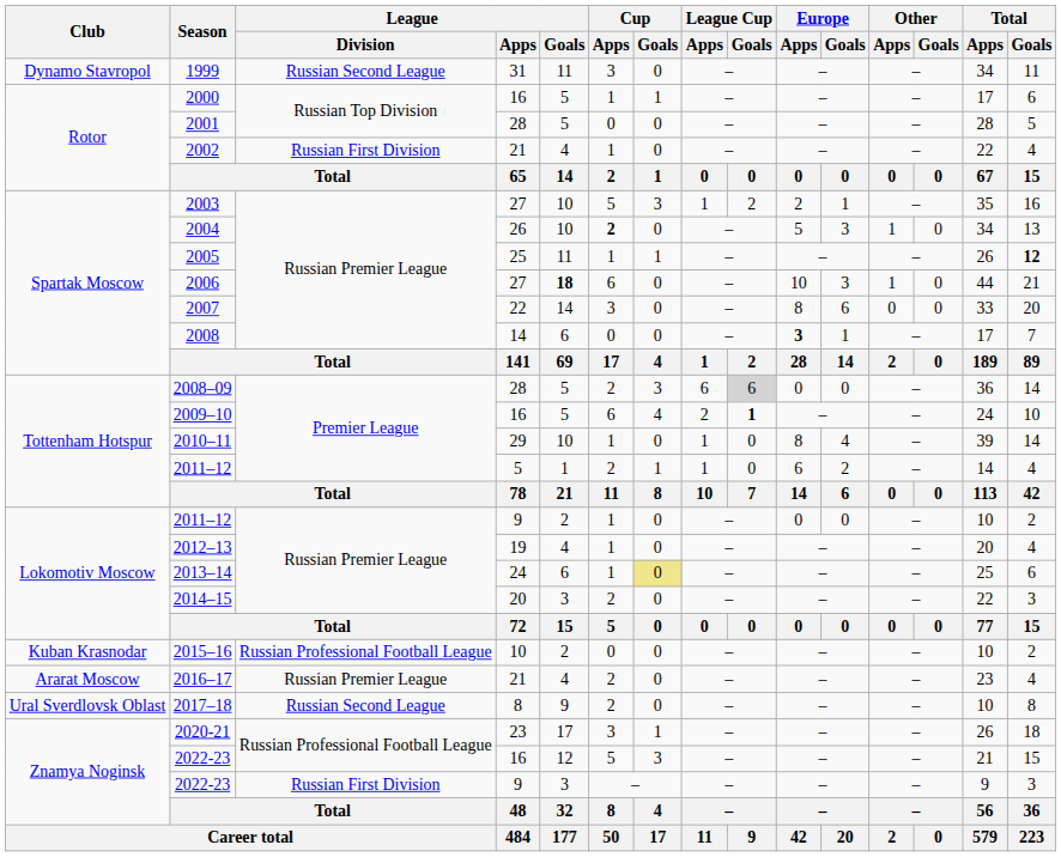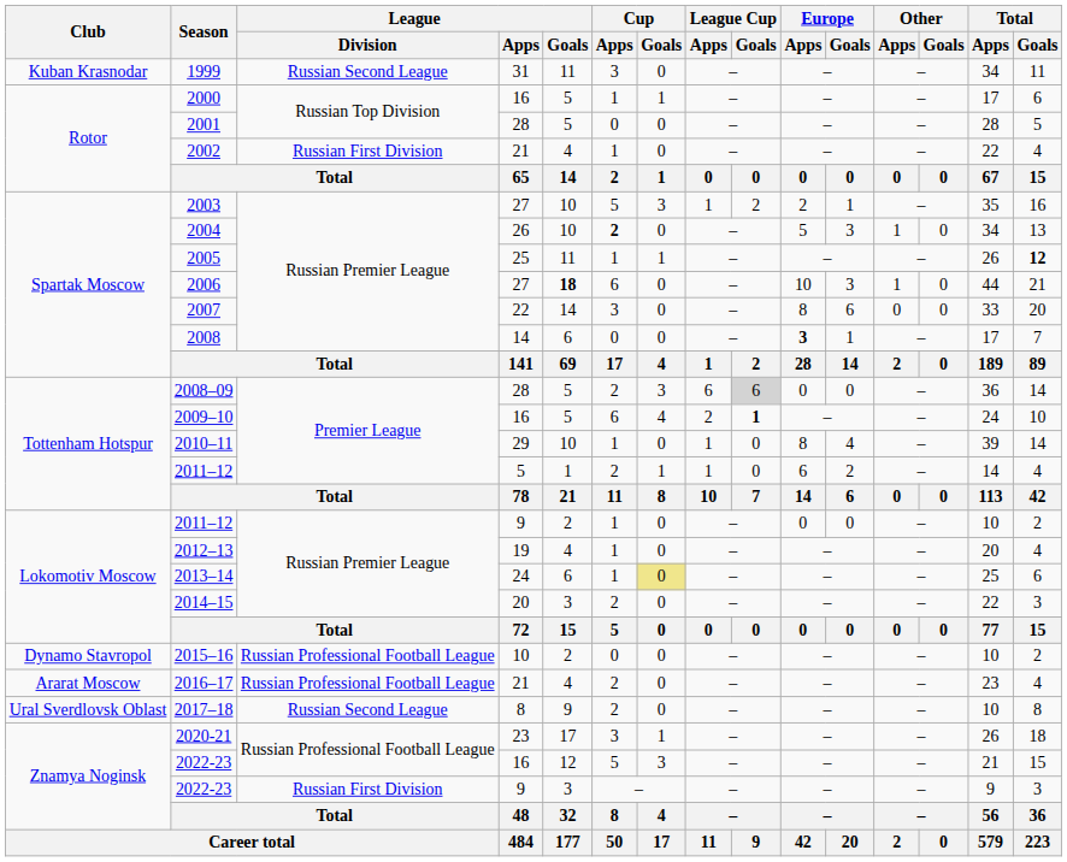 <table class="wikitable" style="text-align:center">
 <tr>
 <th rowspan="2">Club</th>
 <th rowspan="2">Season</th>
 <th colspan="3">League</th>
 <th colspan="2">Cup</th>
 <th colspan="2">League Cup</th>
 <th colspan="2"><a href='#'>Europe</a></th>
 <th colspan="2">Other</th>
 <th colspan="2">Total</th>
 </tr>
 <tr>
 <th>Division</th>
 <th>Apps</th>
 <th>Goals</th>
 <th>Apps</th>
 <th>Goals</th>
 <th>Apps</th>
 <th>Goals</th>
 <th>Apps</th>
 <th>Goals</th>
 <th>Apps</th>
 <th>Goals</th>
 <th>Apps</th>
 <th>Goals</th>
 </tr>
 <tr>
-<td><a href='#'>Dynamo Stavropol</a></td>
+<td><a href='#'>Kuban Krasnodar</a></td>
 <td><a href='#'>1999</a></td>
 <td><a href='#'>Russian Second League</a></td>
 <td>31</td>
 <td>11</td>
 <td>3</td>
 <td>0</td>
 <td colspan="2">–</td>
 <td colspan="2">–</td>
 <td colspan="2">–</td>
 <td>34</td>
 <td>11</td>
 </tr>
 <tr>
 <td rowspan="4"><a href='#'>Rotor</a></td>
 <td><a href='#'>2000</a></td>
 <td rowspan="2">Russian Top Division</td>
 <td>16</td>
 <td>5</td>
 <td>1</td>
 <td>1</td>
 <td colspan="2">–</td>
 <td colspan="2">–</td>
 <td colspan="2">–</td>
 <td>17</td>
 <td>6</td>
 </tr>
 <tr>
 <td><a href='#'>2001</a></td>
 <td>28</td>
 <td>5</td>
 <td>0</td>
 <td>0</td>
 <td colspan="2">–</td>
 <td colspan="2">–</td>
 <td colspan="2">–</td>
 <td>28</td>
 <td>5</td>
 </tr>
 <tr>
 <td><a href='#'>2002</a></td>
 <td><a href='#'>Russian First Division</a></td>
 <td>21</td>
 <td>4</td>
 <td>1</td>
 <td>0</td>
 <td colspan="2">–</td>
 <td colspan="2">–</td>
 <td colspan="2">–</td>
 <td>22</td>
 <td>4</td>
 </tr>
 <tr>
 <th colspan="2">Total</th>
 <th>65</th>
 <th>14</th>
 <th>2</th>
 <th>1</th>
 <th>0</th>
 <th>0</th>
 <th>0</th>
 <th>0</th>
 <th>0</th>
 <th>0</th>
 <th>67</th>
 <th>15</th>
 </tr>
 <tr>
 <td rowspan="7"><a href='#'>Spartak Moscow</a></td>
 <td><a href='#'>2003</a></td>
 <td rowspan="6">Russian Premier League</td>
 <td>27</td>
 <td>10</td>
 <td>5</td>
 <td>3</td>
 <td>1</td>
 <td>2</td>
 <td>2</td>
 <td>1</td>
 <td colspan="2">–</td>
 <td>35</td>
 <td>16</td>
 </tr>
 <tr>
 <td><a href='#'>2004</a></td>
 <td>26</td>
 <td>10</td>
 <td><strong>2</strong></td>
 <td>0</td>
 <td colspan="2">–</td>
 <td>5</td>
 <td>3</td>
 <td>1</td>
 <td>0</td>
 <td>34</td>
 <td>13</td>
 </tr>
 <tr>
 <td><a href='#'>2005</a></td>
 <td>25</td>
 <td>11</td>
 <td>1</td>
 <td>1</td>
 <td colspan="2">–</td>
 <td colspan="2">–</td>
 <td colspan="2">–</td>
 <td>26</td>
 <td><strong>12</strong></td>
 </tr>
 <tr>
 <td><a href='#'>2006</a></td>
 <td>27</td>
 <td><strong>18</strong></td>
 <td>6</td>
 <td>0</td>
 <td colspan="2">–</td>
 <td>10</td>
 <td>3</td>
 <td>1</td>
 <td>0</td>
 <td>44</td>
 <td>21</td>
 </tr>
 <tr>
 <td><a href='#'>2007</a></td>
 <td>22</td>
 <td>14</td>
 <td>3</td>
 <td>0</td>
 <td colspan="2">–</td>
 <td>8</td>
 <td>6</td>
 <td>0</td>
 <td>0</td>
 <td>33</td>
 <td>20</td>
 </tr>
 <tr>
 <td><a href='#'>2008</a></td>
 <td>14</td>
 <td>6</td>
 <td>0</td>
 <td>0</td>
 <td colspan="2">–</td>
 <td><strong>3</strong></td>
 <td>1</td>
 <td colspan="2">–</td>
 <td>17</td>
 <td>7</td>
 </tr>
 <tr>
 <th colspan="2">Total</th>
 <th>141</th>
 <th>69</th>
 <th>17</th>
 <th>4</th>
 <th>1</th>
 <th>2</th>
 <th>28</th>
 <th>14</th>
 <th>2</th>
 <th>0</th>
 <th>189</th>
 <th>89</th>
 </tr>
 <tr>
 <td rowspan="5"><a href='#'>Tottenham Hotspur</a></td>
 <td><a href='#'>2008–09</a></td>
 <td rowspan="4"><a href='#'>Premier League</a></td>
 <td>28</td>
 <td>5</td>
 <td>2</td>
 <td>3</td>
 <td>6</td>
 <td style="background: lightgrey;">6</td>
 <td>0</td>
 <td>0</td>
 <td colspan="2">–</td>
 <td>36</td>
 <td>14</td>
 </tr>
 <tr>
 <td><a href='#'>2009–10</a></td>
 <td>16</td>
 <td>5</td>
 <td>6</td>
 <td>4</td>
 <td>2</td>
 <td><strong>1</strong></td>
 <td colspan="2">–</td>
 <td colspan="2">–</td>
 <td>24</td>
 <td>10</td>
 </tr>
 <tr>
 <td><a href='#'>2010–11</a></td>
 <td>29</td>
 <td>10</td>
 <td>1</td>
 <td>0</td>
 <td>1</td>
 <td>0</td>
 <td>8</td>
 <td>4</td>
 <td colspan="2">–</td>
 <td>39</td>
 <td>14</td>
 </tr>
 <tr>
 <td><a href='#'>2011–12</a></td>
 <td>5</td>
 <td>1</td>
 <td>2</td>
 <td>1</td>
 <td>1</td>
 <td>0</td>
 <td>6</td>
 <td>2</td>
 <td colspan="2">–</td>
 <td>14</td>
 <td>4</td>
 </tr>
 <tr>
 <th colspan="2">Total</th>
 <th>78</th>
 <th>21</th>
 <th>11</th>
 <th>8</th>
 <th>10</th>
 <th>7</th>
 <th>14</th>
 <th>6</th>
 <th>0</th>
 <th>0</th>
 <th>113</th>
 <th>42</th>
 </tr>
 <tr>
 <td rowspan="5"><a href='#'>Lokomotiv Moscow</a></td>
 <td><a href='#'>2011–12</a></td>
 <td rowspan="4">Russian Premier League</td>
 <td>9</td>
 <td>2</td>
 <td>1</td>
 <td>0</td>
 <td colspan="2">–</td>
 <td>0</td>
 <td>0</td>
 <td colspan="2">–</td>
 <td>10</td>
 <td>2</td>
 </tr>
 <tr>
 <td><a href='#'>2012–13</a></td>
 <td>19</td>
 <td>4</td>
 <td>1</td>
 <td>0</td>
 <td colspan="2">–</td>
 <td colspan="2">–</td>
 <td colspan="2">–</td>
 <td>20</td>
 <td>4</td>
 </tr>
 <tr>
 <td><a href='#'>2013–14</a></td>
 <td>24</td>
 <td>6</td>
 <td>1</td>
 <td style="background: khaki;">0</td>
 <td colspan="2">–</td>
 <td colspan="2">–</td>
 <td colspan="2">–</td>
 <td>25</td>
 <td>6</td>
 </tr>
 <tr>
 <td><a href='#'>2014–15</a></td>
 <td>20</td>
 <td>3</td>
 <td>2</td>
 <td>0</td>
 <td colspan="2">–</td>
 <td colspan="2">–</td>
 <td colspan="2">–</td>
 <td>22</td>
 <td>3</td>
 </tr>
 <tr>
 <th colspan="2">Total</th>
 <th>72</th>
 <th>15</th>
 <th>5</th>
 <th>0</th>
 <th>0</th>
 <th>0</th>
 <th>0</th>
 <th>0</th>
 <th>0</th>
 <th>0</th>
 <th>77</th>
 <th>15</th>
 </tr>
 <tr>
-<td><a href='#'>Kuban Krasnodar</a></td>
+<td><a href='#'>Dynamo Stavropol</a></td>
 <td><a href='#'>2015–16</a></td>
 <td><a href='#'>Russian Professional Football League</a></td>
 <td>10</td>
 <td>2</td>
 <td>0</td>
 <td>0</td>
 <td colspan="2">–</td>
 <td colspan="2">–</td>
 <td colspan="2">–</td>
 <td>10</td>
 <td>2</td>
 </tr>
 <tr>
 <td><a href='#'>Ararat Moscow</a></td>
 <td><a href='#'>2016–17</a></td>
-<td>Russian Premier League</td>
+<td><a href='#'>Russian Professional Football League</a></td>
 <td>21</td>
 <td>4</td>
 <td>2</td>
 <td>0</td>
 <td colspan="2">–</td>
 <td colspan="2">–</td>
 <td colspan="2">–</td>
 <td>23</td>
 <td>4</td>
 </tr>
 <tr>
 <td><a href='#'>Ural Sverdlovsk Oblast</a></td>
 <td><a href='#'>2017–18</a></td>
 <td><a href='#'>Russian Second League</a></td>
 <td>8</td>
 <td>9</td>
 <td>2</td>
 <td>0</td>
 <td colspan="2">–</td>
 <td colspan="2">–</td>
 <td colspan="2">–</td>
 <td>10</td>
 <td>8</td>
 </tr>
 <tr>
 <td rowspan="4"><a href='#'>Znamya Noginsk</a></td>
 <td><a href='#'>2020-21</a></td>
 <td rowspan="2">Russian Professional Football League</td>
 <td>23</td>
 <td>17</td>
 <td>3</td>
 <td>1</td>
 <td colspan="2">–</td>
 <td colspan="2">–</td>
 <td colspan="2">–</td>
 <td>26</td>
 <td>18</td>
 </tr>
 <tr>
 <td><a href='#'>2022-23</a></td>
 <td>16</td>
 <td>12</td>
 <td>5</td>
 <td>3</td>
 <td colspan="2">–</td>
 <td colspan="2">–</td>
 <td colspan="2">–</td>
 <td>21</td>
 <td>15</td>
 </tr>
 <tr>
 <td><a href='#'>2022-23</a></td>
 <td><a href='#'>Russian First Division</a></td>
 <td>9</td>
 <td>3</td>
 <td colspan="2">–</td>
 <td colspan="2">–</td>
 <td colspan="2">–</td>
 <td colspan="2">–</td>
 <td>9</td>
 <td>3</td>
 </tr>
 <tr>
 <th colspan="2">Total</th>
 <th>48</th>
 <th>32</th>
 <th>8</th>
 <th>4</th>
 <th colspan="2">–</th>
 <th colspan="2">–</th>
 <th colspan="2">–</th>
 <th>56</th>
 <th>36</th>
 </tr>
 <tr>
 <th colspan="3">Career total</th>
 <th>484</th>
 <th>177</th>
 <th>50</th>
 <th>17</th>
 <th>11</th>
 <th>9</th>
 <th>42</th>
 <th>20</th>
 <th>2</th>
 <th>0</th>
 <th>579</th>
 <th>223</th>
 </tr>
 </table>
